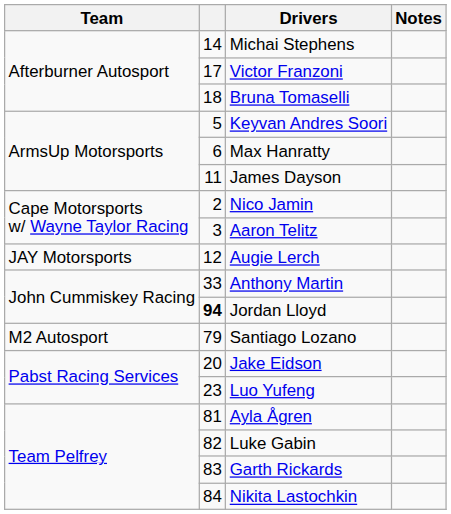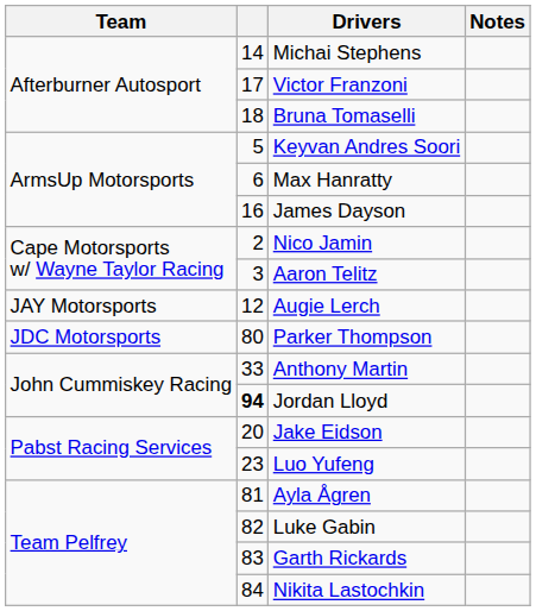 <table class="wikitable" style="font-size:85%;">
 <tr>
 <th>Team</th>
 <th></th>
 <th>Drivers</th>
 <th>Notes</th>
 </tr>
 <tr>
 <td rowspan=3> Afterburner Autosport</td>
 <td align="right">14</td>
 <td> Michai Stephens</td>
 <td></td>
 </tr>
 <tr>
 <td align="right">17</td>
 <td> <a href='#'>Victor Franzoni</a></td>
 <td></td>
 </tr>
 <tr>
 <td align="right">18</td>
 <td> <a href='#'>Bruna Tomaselli</a></td>
 <td></td>
 </tr>
 <tr>
 <td rowspan=3> ArmsUp Motorsports</td>
 <td align="right">5</td>
 <td> <a href='#'>Keyvan Andres Soori</a></td>
 <td></td>
 </tr>
 <tr>
 <td align="right">6</td>
 <td> Max Hanratty</td>
 <td></td>
 </tr>
 <tr>
-<td align="right">11</td>
+<td align="right">16</td>
 <td> James Dayson</td>
 <td></td>
 </tr>
 <tr>
 <td rowspan=2> Cape Motorsports<br>w/ <a href='#'>Wayne Taylor Racing</a></td>
 <td align="right">2</td>
 <td> <a href='#'>Nico Jamin</a></td>
 <td></td>
 </tr>
 <tr>
 <td align="right">3</td>
 <td> <a href='#'>Aaron Telitz</a></td>
 <td></td>
 </tr>
 <tr>
 <td> JAY Motorsports</td>
 <td align="right">12</td>
 <td> <a href='#'>Augie Lerch</a></td>
 <td></td>
 </tr>
 <tr>
+<td> <a href='#'>JDC Motorsports</a></td>
+<td align="right">80</td>
+<td> <a href='#'>Parker Thompson</a></td>
+<td></td>
+</tr>
+<tr>
 <td rowspan=2> John Cummiskey Racing</td>
 <td align="right">33</td>
 <td> <a href='#'>Anthony Martin</a></td>
 <td></td>
 </tr>
 <tr>
 <td align="right"><strong>94</strong></td>
 <td> Jordan Lloyd</td>
-<td></td>
-</tr>
-<tr>
-<td> M2 Autosport</td>
-<td align="right">79</td>
-<td> Santiago Lozano</td>
 <td></td>
 </tr>
 <tr>
 <td rowspan=2> <a href='#'>Pabst Racing Services</a></td>
 <td align="right">20</td>
 <td> <a href='#'>Jake Eidson</a></td>
 <td></td>
 </tr>
 <tr>
 <td align="right">23</td>
 <td> <a href='#'>Luo Yufeng</a></td>
 <td></td>
 </tr>
 <tr>
 <td rowspan=4> <a href='#'>Team Pelfrey</a></td>
 <td align="right">81</td>
 <td> <a href='#'>Ayla Ågren</a></td>
 <td></td>
 </tr>
 <tr>
 <td align="right">82</td>
 <td> Luke Gabin</td>
 <td></td>
 </tr>
 <tr>
 <td align="right">83</td>
 <td> <a href='#'>Garth Rickards</a></td>
 <td></td>
 </tr>
 <tr>
 <td align="right">84</td>
 <td> <a href='#'>Nikita Lastochkin</a></td>
 <td></td>
 </tr>
 </table>
